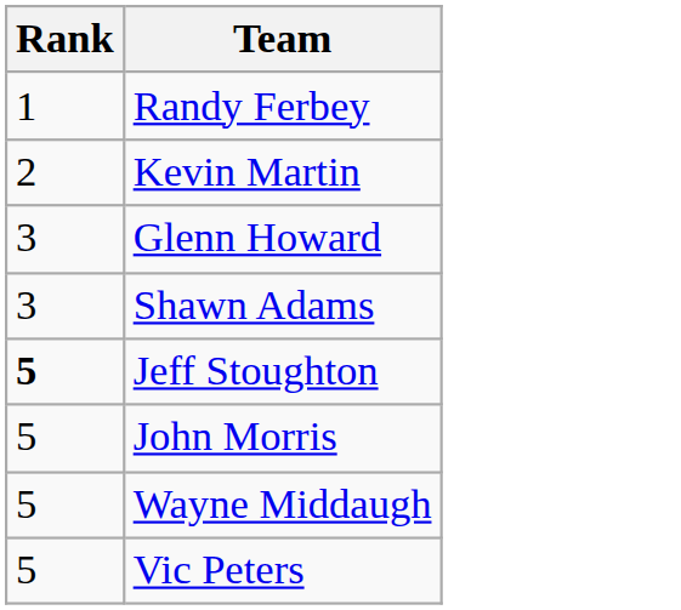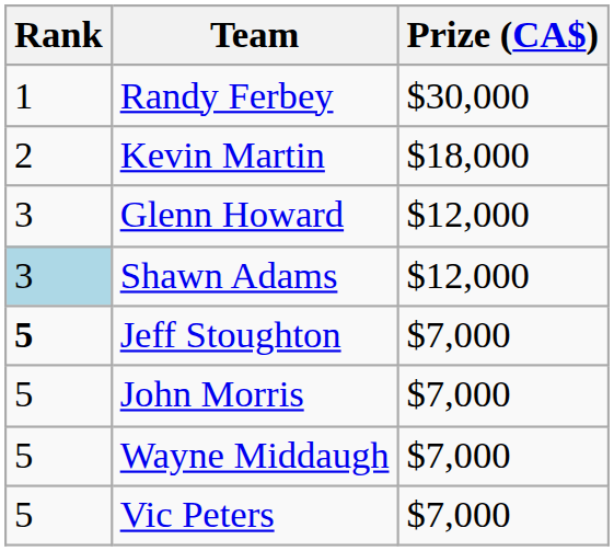 <table class="wikitable">
 <tr>
 <th>Rank</th>
 <th>Team</th>
+<th>Prize (<a href='#'>CA$</a>)</th>
 </tr>
 <tr>
 <td>1</td>
 <td> <a href='#'>Randy Ferbey</a></td>
+<td>$30,000</td>
 </tr>
 <tr>
 <td>2</td>
 <td> <a href='#'>Kevin Martin</a></td>
+<td>$18,000</td>
 </tr>
 <tr>
 <td>3</td>
 <td> <a href='#'>Glenn Howard</a></td>
+<td>$12,000</td>
 </tr>
 <tr>
-<td>3</td>
+<td style="background: lightblue;">3</td>
 <td> <a href='#'>Shawn Adams</a></td>
+<td>$12,000</td>
 </tr>
 <tr>
 <td><strong>5</strong></td>
 <td> <a href='#'>Jeff Stoughton</a></td>
+<td>$7,000</td>
 </tr>
 <tr>
 <td>5</td>
 <td> <a href='#'>John Morris</a></td>
+<td>$7,000</td>
 </tr>
 <tr>
 <td>5</td>
 <td> <a href='#'>Wayne Middaugh</a></td>
+<td>$7,000</td>
 </tr>
 <tr>
 <td>5</td>
 <td> <a href='#'>Vic Peters</a></td>
+<td>$7,000</td>
 </tr>
 </table>
